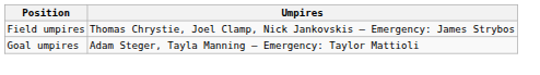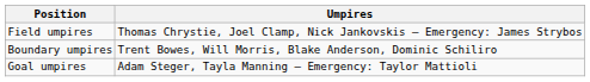 <table class="wikitable">
 <tr>
 <th>Position</th>
 <th>Umpires</th>
 </tr>
 <tr>
 <td>Field umpires</td>
 <td>Thomas Chrystie, Joel Clamp, Nick Jankovskis – Emergency: James Strybos</td>
 </tr>
 <tr>
+<td>Boundary umpires</td>
+<td>Trent Bowes, Will Morris, Blake Anderson, Dominic Schiliro</td>
+</tr>
+<tr>
 <td>Goal umpires</td>
 <td>Adam Steger, Tayla Manning – Emergency: Taylor Mattioli</td>
 </tr>
 </table>
